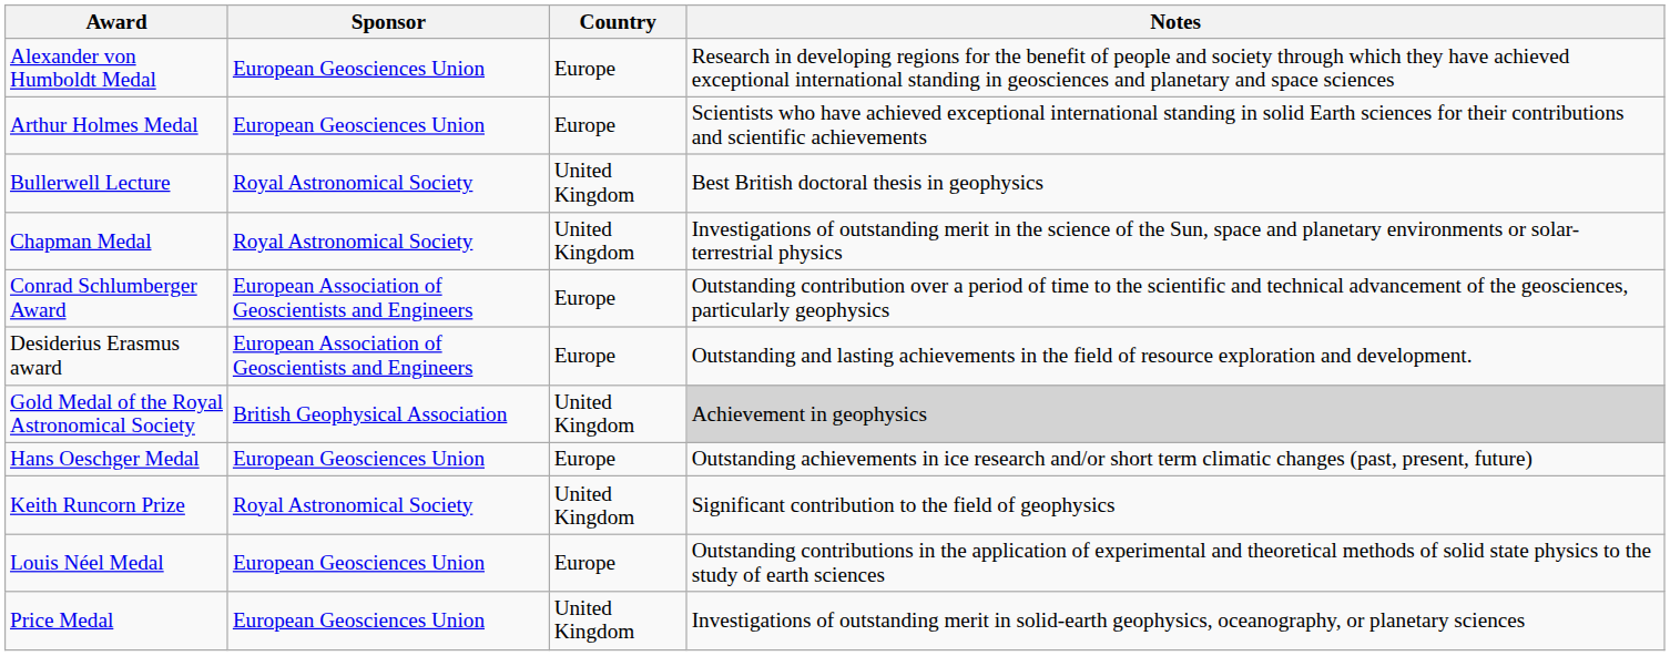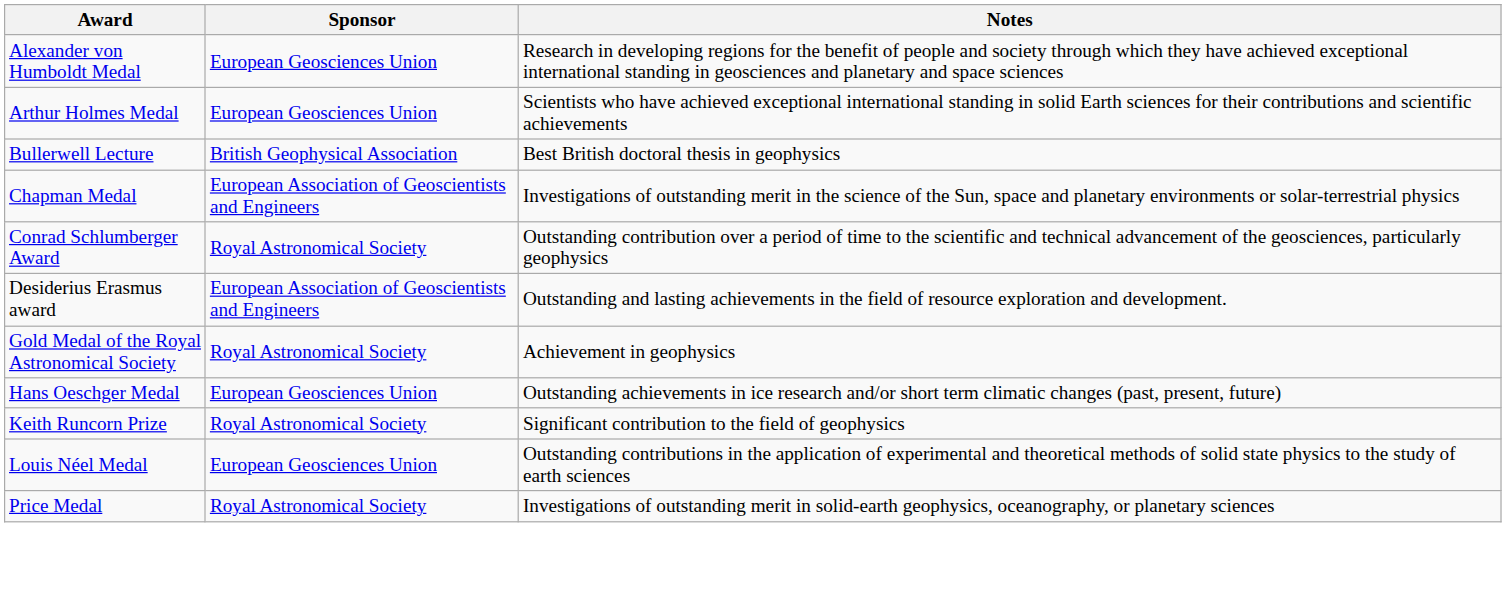 <table Class="wikitable sortable">
 <tr>
 <th style="width:10em;">Award</th>
 <th>Sponsor</th>
-<th style="width:6em;">Country</th>
 <th>Notes</th>
 </tr>
 <tr>
 <td><a href='#'>Alexander von Humboldt Medal</a></td>
 <td><a href='#'>European Geosciences Union</a></td>
-<td>Europe</td>
 <td>Research in developing regions for the benefit of people and society through which they have achieved exceptional international standing in geosciences and planetary and space sciences</td>
 </tr>
 <tr>
 <td><a href='#'>Arthur Holmes Medal</a></td>
 <td><a href='#'>European Geosciences Union</a></td>
-<td>Europe</td>
 <td>Scientists who have achieved exceptional international standing in solid Earth sciences for their contributions and scientific achievements</td>
 </tr>
 <tr>
 <td><a href='#'>Bullerwell Lecture</a></td>
-<td><a href='#'>Royal Astronomical Society</a></td>
-<td>United Kingdom</td>
+<td><a href='#'>British Geophysical Association</a></td>
 <td>Best British doctoral thesis in geophysics</td>
 </tr>
 <tr>
 <td><a href='#'>Chapman Medal</a></td>
-<td><a href='#'>Royal Astronomical Society</a></td>
-<td>United Kingdom</td>
+<td><a href='#'>European Association of Geoscientists and Engineers</a></td>
 <td>Investigations of outstanding merit in the science of the Sun, space and planetary environments or solar-terrestrial physics</td>
 </tr>
 <tr>
 <td><a href='#'>Conrad Schlumberger Award</a></td>
-<td><a href='#'>European Association of Geoscientists and Engineers</a></td>
-<td>Europe</td>
+<td><a href='#'>Royal Astronomical Society</a></td>
 <td>Outstanding contribution over a period of time to the scientific and technical advancement of the geosciences, particularly geophysics</td>
 </tr>
 <tr>
 <td>Desiderius Erasmus award</td>
 <td><a href='#'>European Association of Geoscientists and Engineers</a></td>
-<td>Europe</td>
 <td>Outstanding and lasting achievements in the field of resource exploration and development.</td>
 </tr>
 <tr>
 <td><a href='#'>Gold Medal of the Royal Astronomical Society</a></td>
-<td><a href='#'>British Geophysical Association</a></td>
-<td>United Kingdom</td>
-<td style="background: lightgrey;">Achievement in geophysics</td>
+<td><a href='#'>Royal Astronomical Society</a></td>
+<td>Achievement in geophysics</td>
 </tr>
 <tr>
 <td><a href='#'>Hans Oeschger Medal</a></td>
 <td><a href='#'>European Geosciences Union</a></td>
-<td>Europe</td>
 <td>Outstanding achievements in ice research and/or short term climatic changes (past, present, future)</td>
 </tr>
 <tr>
 <td><a href='#'>Keith Runcorn Prize</a></td>
 <td><a href='#'>Royal Astronomical Society</a></td>
-<td>United Kingdom</td>
 <td>Significant contribution to the field of geophysics</td>
 </tr>
 <tr>
 <td><a href='#'>Louis Néel Medal</a></td>
 <td><a href='#'>European Geosciences Union</a></td>
-<td>Europe</td>
 <td>Outstanding contributions in the application of experimental and theoretical methods of solid state physics to the study of earth sciences</td>
 </tr>
 <tr>
 <td><a href='#'>Price Medal</a></td>
-<td><a href='#'>European Geosciences Union</a></td>
-<td>United Kingdom</td>
+<td><a href='#'>Royal Astronomical Society</a></td>
 <td>Investigations of outstanding merit in solid-earth geophysics, oceanography, or planetary sciences</td>
 </tr>
 </table>
